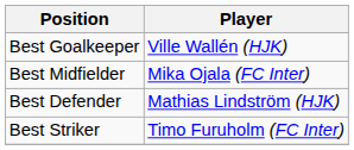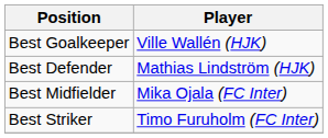 <table class="wikitable">
 <tr>
 <th>Position</th>
 <th>Player</th>
 </tr>
 <tr>
 <td>Best Goalkeeper</td>
 <td> <a href='#'>Ville Wallén</a> <em>(<a href='#'>HJK</a>)</em></td>
 </tr>
 <tr>
+<td>Best Defender</td>
+<td> <a href='#'>Mathias Lindström</a> <em>(<a href='#'>HJK</a>)</em></td>
+</tr>
+<tr>
 <td>Best Midfielder</td>
 <td> <a href='#'>Mika Ojala</a> <em>(<a href='#'>FC Inter</a>)</em></td>
-</tr>
-<tr>
-<td>Best Defender</td>
-<td> <a href='#'>Mathias Lindström</a> <em>(<a href='#'>HJK</a>)</em></td>
 </tr>
 <tr>
 <td>Best Striker</td>
 <td> <a href='#'>Timo Furuholm</a> <em>(<a href='#'>FC Inter</a>)</em></td>
 </tr>
 <tr>
 </tr>
 </table>
